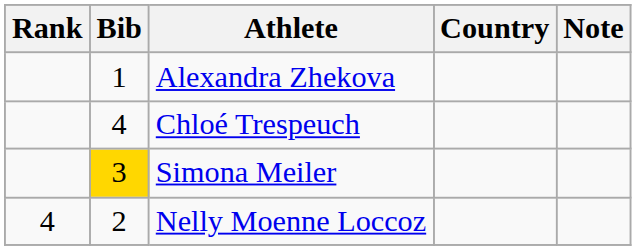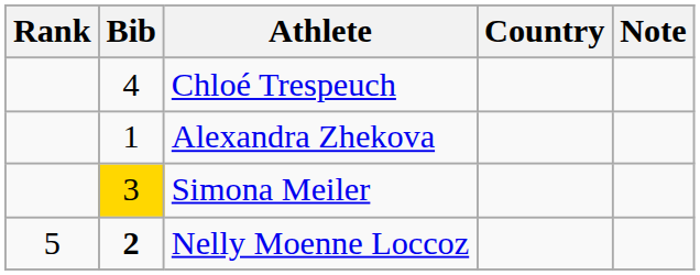 <table class="wikitable" style="text-align:center">
 <tr>
 <th>Rank</th>
 <th>Bib</th>
 <th>Athlete</th>
 <th>Country</th>
 <th>Note</th>
 </tr>
 <tr>
 <td></td>
-<td>1</td>
-<td align=left><a href='#'>Alexandra Zhekova</a></td>
+<td>4</td>
+<td align=left><a href='#'>Chloé Trespeuch</a></td>
 <td align=left></td>
 <td></td>
 </tr>
 <tr>
 <td></td>
-<td>4</td>
-<td align=left><a href='#'>Chloé Trespeuch</a></td>
+<td>1</td>
+<td align=left><a href='#'>Alexandra Zhekova</a></td>
 <td align=left></td>
 <td></td>
 </tr>
 <tr>
 <td></td>
 <td style="background: gold;">3</td>
 <td align=left><a href='#'>Simona Meiler</a></td>
 <td align=left></td>
 <td></td>
 </tr>
 <tr>
-<td>4</td>
-<td>2</td>
+<td>5</td>
+<td><strong>2</strong></td>
 <td align=left><a href='#'>Nelly Moenne Loccoz</a></td>
 <td align=left></td>
 <td></td>
 </tr>
 </table>
